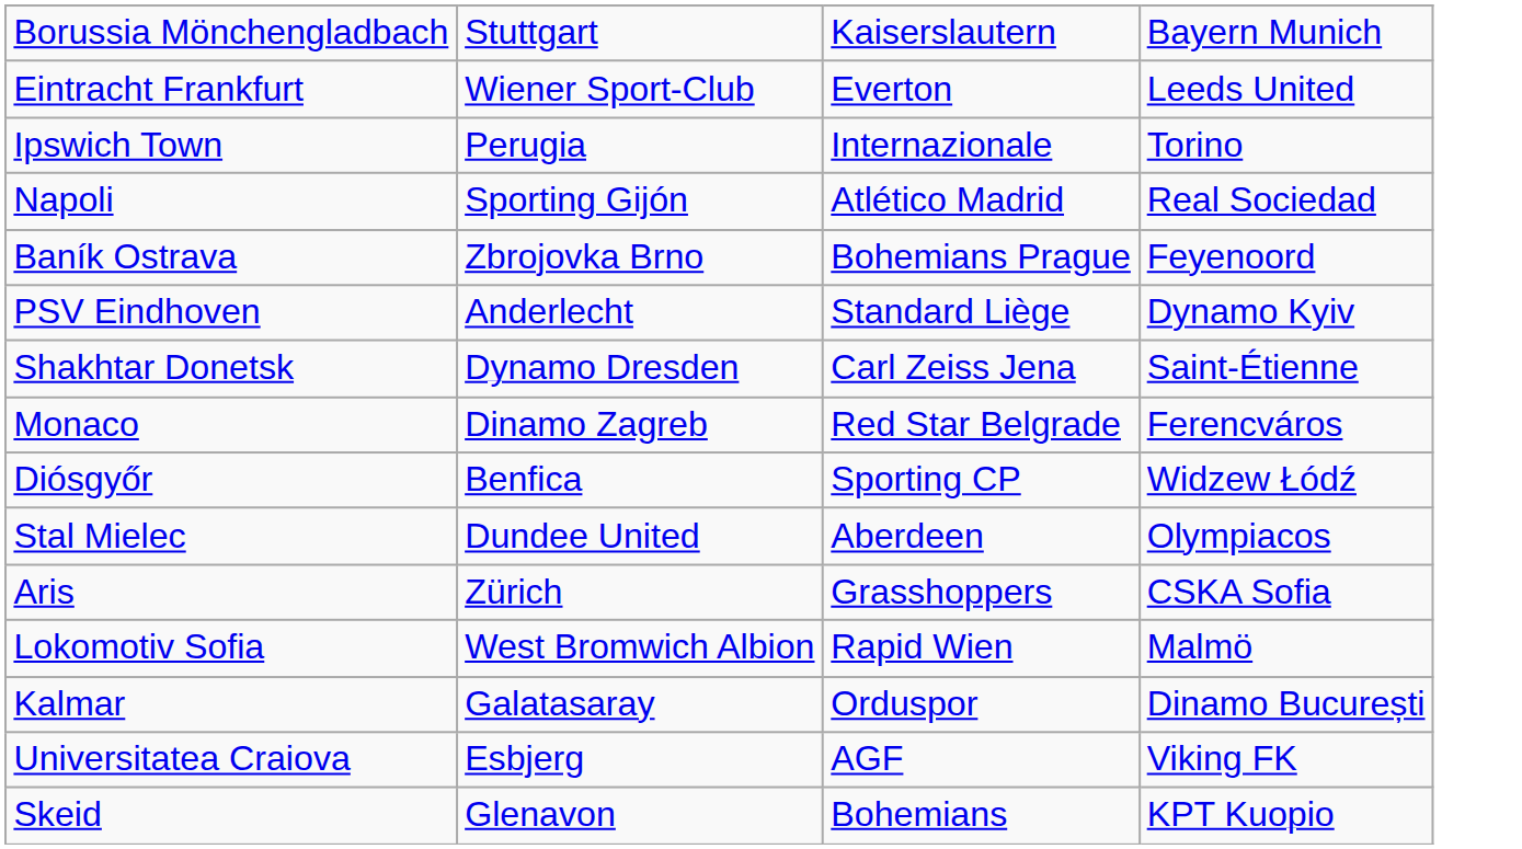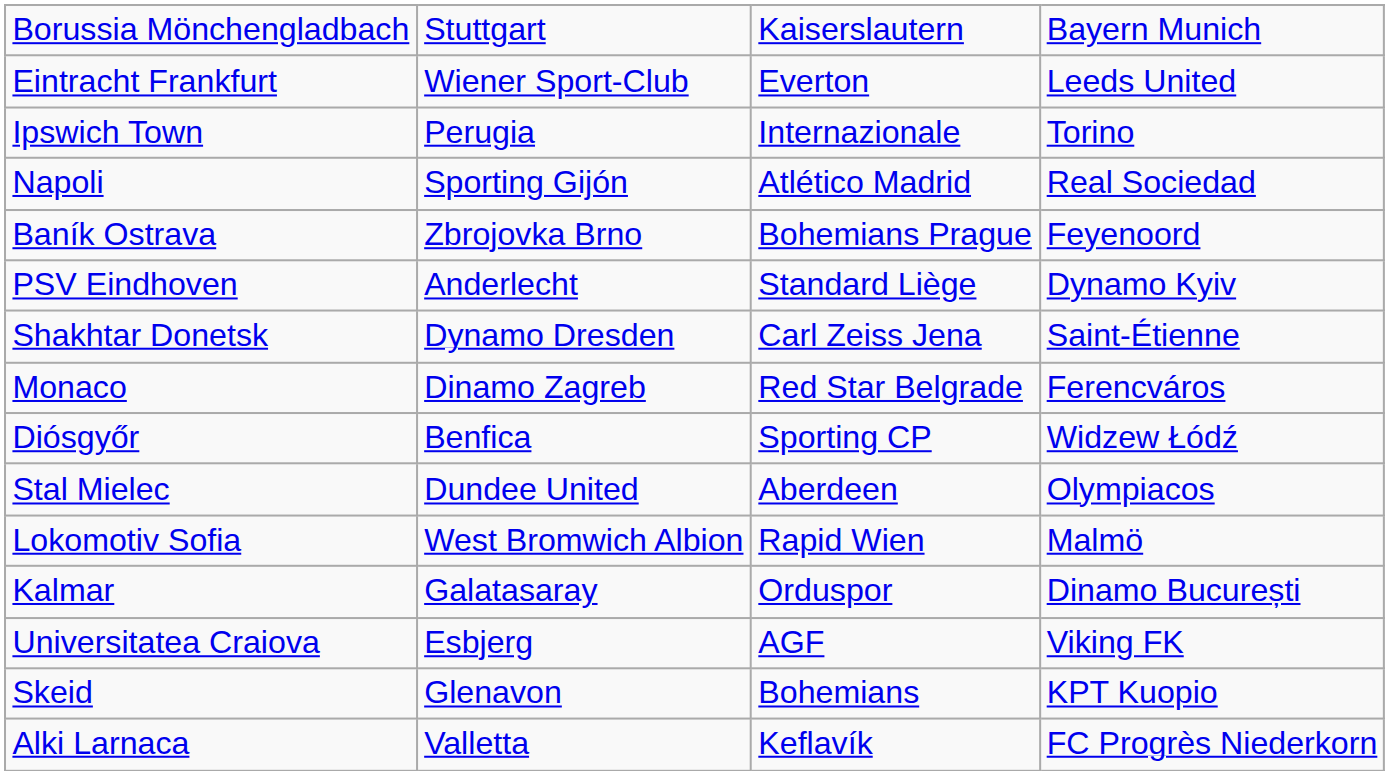 <table class="wikitable">
 <tr>
 <td> <a href='#'>Borussia Mönchengladbach</a> </td>
 <td> <a href='#'>Stuttgart</a> </td>
 <td> <a href='#'>Kaiserslautern</a> </td>
 <td> <a href='#'>Bayern Munich</a> </td>
 </tr>
 <tr>
 <td> <a href='#'>Eintracht Frankfurt</a> </td>
 <td> <a href='#'>Wiener Sport-Club</a> </td>
 <td> <a href='#'>Everton</a> </td>
 <td> <a href='#'>Leeds United</a> </td>
 </tr>
 <tr>
 <td> <a href='#'>Ipswich Town</a> </td>
 <td> <a href='#'>Perugia</a> </td>
 <td> <a href='#'>Internazionale</a> </td>
 <td> <a href='#'>Torino</a> </td>
 </tr>
 <tr>
 <td> <a href='#'>Napoli</a> </td>
 <td> <a href='#'>Sporting Gijón</a> </td>
 <td> <a href='#'>Atlético Madrid</a> </td>
 <td> <a href='#'>Real Sociedad</a> </td>
 </tr>
 <tr>
 <td> <a href='#'>Baník Ostrava</a> </td>
 <td> <a href='#'>Zbrojovka Brno</a> </td>
 <td> <a href='#'>Bohemians Prague</a> </td>
 <td> <a href='#'>Feyenoord</a> </td>
 </tr>
 <tr>
 <td> <a href='#'>PSV Eindhoven</a> </td>
 <td> <a href='#'>Anderlecht</a> </td>
 <td> <a href='#'>Standard Liège</a> </td>
 <td> <a href='#'>Dynamo Kyiv</a> </td>
 </tr>
 <tr>
 <td> <a href='#'>Shakhtar Donetsk</a> </td>
 <td> <a href='#'>Dynamo Dresden</a> </td>
 <td> <a href='#'>Carl Zeiss Jena</a> </td>
 <td> <a href='#'>Saint-Étienne</a> </td>
 </tr>
 <tr>
 <td> <a href='#'>Monaco</a> </td>
 <td> <a href='#'>Dinamo Zagreb</a> </td>
 <td> <a href='#'>Red Star Belgrade</a> </td>
 <td> <a href='#'>Ferencváros</a> </td>
 </tr>
 <tr>
 <td> <a href='#'>Diósgyőr</a> </td>
 <td> <a href='#'>Benfica</a> </td>
 <td> <a href='#'>Sporting CP</a> </td>
 <td> <a href='#'>Widzew Łódź</a> </td>
 </tr>
 <tr>
 <td> <a href='#'>Stal Mielec</a> </td>
 <td> <a href='#'>Dundee United</a> </td>
 <td> <a href='#'>Aberdeen</a> </td>
 <td> <a href='#'>Olympiacos</a> </td>
 </tr>
 <tr>
-<td> <a href='#'>Aris</a> </td>
-<td> <a href='#'>Zürich</a> </td>
-<td> <a href='#'>Grasshoppers</a> </td>
-<td> <a href='#'>CSKA Sofia</a> </td>
-</tr>
-<tr>
 <td> <a href='#'>Lokomotiv Sofia</a> </td>
 <td> <a href='#'>West Bromwich Albion</a> </td>
 <td> <a href='#'>Rapid Wien</a> </td>
 <td> <a href='#'>Malmö</a> </td>
 </tr>
 <tr>
 <td> <a href='#'>Kalmar</a> </td>
 <td> <a href='#'>Galatasaray</a> </td>
 <td> <a href='#'>Orduspor</a> </td>
 <td> <a href='#'>Dinamo București</a> </td>
 </tr>
 <tr>
 <td> <a href='#'>Universitatea Craiova</a> </td>
 <td> <a href='#'>Esbjerg</a> </td>
 <td> <a href='#'>AGF</a> </td>
 <td> <a href='#'>Viking FK</a> </td>
 </tr>
 <tr>
 <td> <a href='#'>Skeid</a> </td>
 <td> <a href='#'>Glenavon</a> </td>
 <td> <a href='#'>Bohemians</a> </td>
 <td> <a href='#'>KPT Kuopio</a> </td>
 </tr>
+<tr>
+<td> <a href='#'>Alki Larnaca</a> </td>
+<td> <a href='#'>Valletta</a> </td>
+<td> <a href='#'>Keflavík</a> </td>
+<td> <a href='#'>FC Progrès Niederkorn</a> </td>
+</tr>
 </table>
